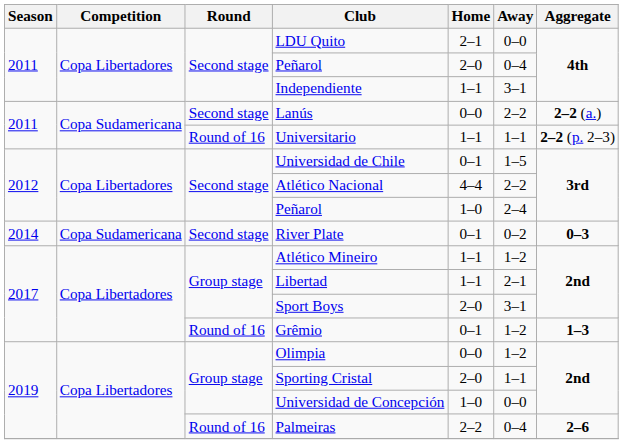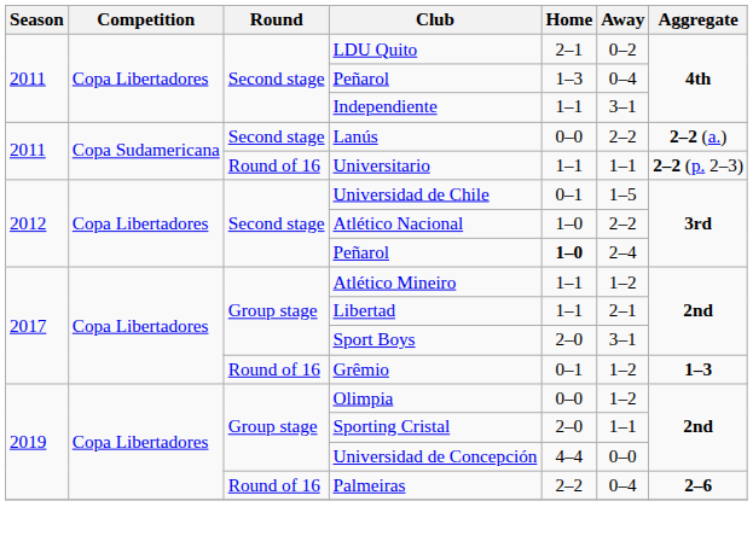 <table class="wikitable" style="text-align: left;">
 <tr>
 <th>Season</th>
 <th>Competition</th>
 <th>Round</th>
 <th>Club</th>
 <th>Home</th>
 <th>Away</th>
 <th>Aggregate</th>
 </tr>
 <tr>
 <td rowspan="3"><a href='#'>2011</a></td>
 <td rowspan="3"><a href='#'>Copa Libertadores</a></td>
 <td rowspan="3"><a href='#'>Second stage</a></td>
 <td> <a href='#'>LDU Quito</a></td>
 <td style="text-align: center;">2–1</td>
-<td style="text-align: center;">0–0</td>
+<td style="text-align: center;">0–2</td>
 <td rowspan=3 style="text-align: center;"><strong>4th</strong></td>
 </tr>
 <tr>
 <td> <a href='#'>Peñarol</a></td>
-<td style="text-align: center;">2–0</td>
+<td style="text-align: center;">1–3</td>
 <td style="text-align: center;">0–4</td>
 </tr>
 <tr>
 <td> <a href='#'>Independiente</a></td>
 <td style="text-align: center;">1–1</td>
 <td style="text-align: center;">3–1</td>
 </tr>
 <tr>
 <td rowspan="2"><a href='#'>2011</a></td>
 <td rowspan="2"><a href='#'>Copa Sudamericana</a></td>
 <td><a href='#'>Second stage</a></td>
 <td> <a href='#'>Lanús</a></td>
 <td style="text-align: center;">0–0</td>
 <td style="text-align: center;">2–2</td>
 <td style="text-align: center;"><strong>2–2</strong> (<a href='#'>a.</a>)</td>
 </tr>
 <tr>
 <td><a href='#'>Round of 16</a></td>
 <td> <a href='#'>Universitario</a></td>
 <td style="text-align: center;">1–1</td>
 <td style="text-align: center;">1–1</td>
 <td style="text-align: center;"><strong>2–2</strong> (<a href='#'>p.</a> 2–3)</td>
 </tr>
 <tr>
 <td rowspan="3"><a href='#'>2012</a></td>
 <td rowspan="3"><a href='#'>Copa Libertadores</a></td>
 <td rowspan="3"><a href='#'>Second stage</a></td>
 <td> <a href='#'>Universidad de Chile</a></td>
 <td style="text-align: center;">0–1</td>
 <td style="text-align: center;">1–5</td>
 <td rowspan=3 style="text-align: center;"><strong>3rd</strong></td>
 </tr>
 <tr>
 <td> <a href='#'>Atlético Nacional</a></td>
-<td style="text-align: center;">4–4</td>
+<td style="text-align: center;">1–0</td>
 <td style="text-align: center;">2–2</td>
 </tr>
 <tr>
 <td> <a href='#'>Peñarol</a></td>
-<td style="text-align: center;">1–0</td>
+<td style="text-align: center;"><strong>1–0</strong></td>
 <td style="text-align: center;">2–4</td>
-</tr>
-<tr>
-<td><a href='#'>2014</a></td>
-<td><a href='#'>Copa Sudamericana</a></td>
-<td><a href='#'>Second stage</a></td>
-<td> <a href='#'>River Plate</a></td>
-<td style="text-align: center;">0–1</td>
-<td style="text-align: center;">0–2</td>
-<td style="text-align: center;"><strong>0–3</strong></td>
 </tr>
 <tr>
 <td rowspan="4"><a href='#'>2017</a></td>
 <td rowspan="4"><a href='#'>Copa Libertadores</a></td>
 <td rowspan="3"><a href='#'>Group stage</a></td>
 <td> <a href='#'>Atlético Mineiro</a></td>
 <td style="text-align: center;">1–1</td>
 <td style="text-align: center;">1–2</td>
 <td rowspan=3 style="text-align: center;"><strong>2nd</strong></td>
 </tr>
 <tr>
 <td> <a href='#'>Libertad</a></td>
 <td style="text-align: center;">1–1</td>
 <td style="text-align: center;">2–1</td>
 </tr>
 <tr>
 <td> <a href='#'>Sport Boys</a></td>
 <td style="text-align: center;">2–0</td>
 <td style="text-align: center;">3–1</td>
 </tr>
 <tr>
 <td><a href='#'>Round of 16</a></td>
 <td> <a href='#'>Grêmio</a></td>
 <td style="text-align: center;">0–1</td>
 <td style="text-align: center;">1–2</td>
 <td style="text-align: center;"><strong>1–3</strong></td>
 </tr>
 <tr>
 <td rowspan="4"><a href='#'>2019</a></td>
 <td rowspan="4"><a href='#'>Copa Libertadores</a></td>
 <td rowspan="3"><a href='#'>Group stage</a></td>
 <td> <a href='#'>Olimpia</a></td>
 <td style="text-align: center;">0–0</td>
 <td style="text-align: center;">1–2</td>
 <td rowspan=3 style="text-align: center;"><strong>2nd</strong></td>
 </tr>
 <tr>
 <td> <a href='#'>Sporting Cristal</a></td>
 <td style="text-align: center;">2–0</td>
 <td style="text-align: center;">1–1</td>
 </tr>
 <tr>
 <td> <a href='#'>Universidad de Concepción</a></td>
-<td style="text-align: center;">1–0</td>
+<td style="text-align: center;">4–4</td>
 <td style="text-align: center;">0–0</td>
 </tr>
 <tr>
 <td><a href='#'>Round of 16</a></td>
 <td> <a href='#'>Palmeiras</a></td>
 <td style="text-align: center;">2–2</td>
 <td style="text-align: center;">0–4</td>
 <td style="text-align: center;"><strong>2–6</strong></td>
 </tr>
 <tr>
 </tr>
 </table>
